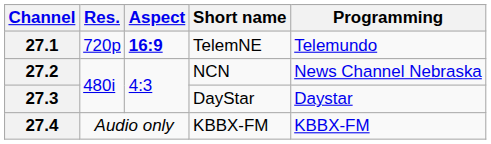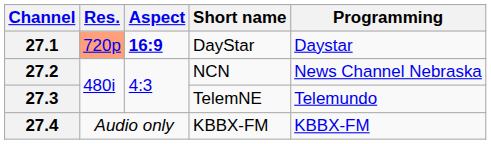 <table class="wikitable">
 <tr>
 <th><a href='#'>Channel</a></th>
 <th><a href='#'>Res.</a></th>
 <th><a href='#'>Aspect</a></th>
 <th>Short name</th>
 <th>Programming</th>
 </tr>
 <tr>
 <th scope = "row">27.1</th>
-<td><a href='#'>720p</a></td>
+<td style="background: lightsalmon;"><a href='#'>720p</a></td>
 <td><strong><a href='#'>16:9</a></strong></td>
-<td>TelemNE</td>
-<td><a href='#'>Telemundo</a></td>
+<td>DayStar</td>
+<td><a href='#'>Daystar</a></td>
 </tr>
 <tr>
 <th scope = "row">27.2</th>
 <td rowspan="2"><a href='#'>480i</a></td>
 <td rowspan="2"><a href='#'>4:3</a></td>
 <td>NCN</td>
 <td><a href='#'>News Channel Nebraska</a></td>
 </tr>
 <tr>
 <th scope = "row">27.3</th>
-<td>DayStar</td>
-<td><a href='#'>Daystar</a></td>
+<td>TelemNE</td>
+<td><a href='#'>Telemundo</a></td>
 </tr>
 <tr>
 <th scope = "row">27.4</th>
 <td colspan="2" align="center"><em>Audio only</em></td>
 <td>KBBX-FM</td>
 <td><a href='#'>KBBX-FM</a></td>
 </tr>
 </table>
